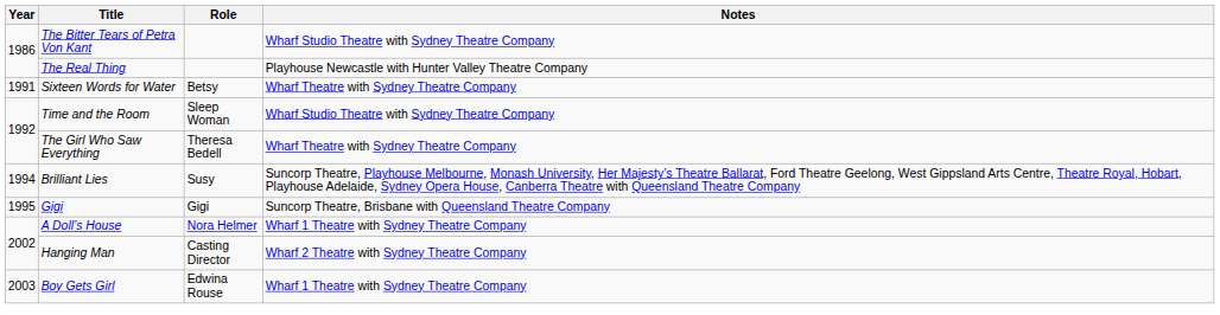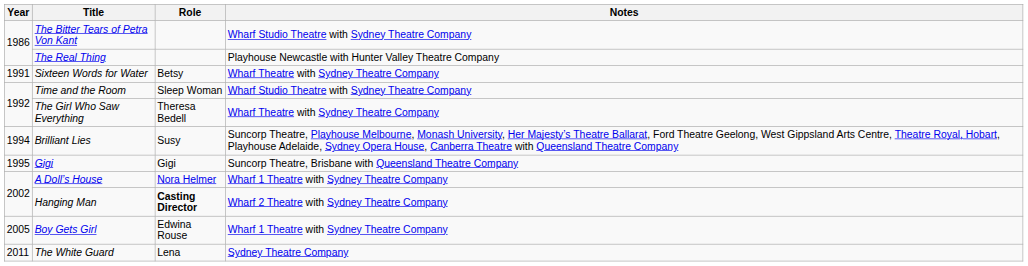 <table class="wikitable plainrowheaders sortable">
 <tr>
 <th>Year</th>
 <th>Title</th>
 <th>Role</th>
 <th>Notes</th>
 </tr>
 <tr>
 <td rowspan="2">1986</td>
 <td><em><a href='#'>The Bitter Tears of Petra Von Kant</a></em></td>
 <td></td>
 <td><a href='#'>Wharf Studio Theatre</a> with <a href='#'>Sydney Theatre Company</a></td>
 </tr>
 <tr>
 <td><em><a href='#'>The Real Thing</a></em></td>
 <td></td>
 <td>Playhouse Newcastle with Hunter Valley Theatre Company</td>
 </tr>
 <tr>
 <td>1991</td>
 <td><em>Sixteen Words for Water</em></td>
 <td>Betsy</td>
 <td><a href='#'>Wharf Theatre</a> with <a href='#'>Sydney Theatre Company</a></td>
 </tr>
 <tr>
 <td rowspan="2">1992</td>
 <td><em>Time and the Room</em></td>
 <td>Sleep Woman</td>
 <td><a href='#'>Wharf Studio Theatre</a> with <a href='#'>Sydney Theatre Company</a></td>
 </tr>
 <tr>
 <td><em>The Girl Who Saw Everything</em></td>
 <td>Theresa Bedell</td>
 <td><a href='#'>Wharf Theatre</a> with <a href='#'>Sydney Theatre Company</a></td>
 </tr>
 <tr>
 <td>1994</td>
 <td><em>Brilliant Lies</em></td>
 <td>Susy</td>
 <td>Suncorp Theatre, <a href='#'>Playhouse Melbourne</a>, <a href='#'>Monash University</a>, <a href='#'>Her Majesty’s Theatre Ballarat</a>, Ford Theatre Geelong, West Gippsland Arts Centre, <a href='#'>Theatre Royal, Hobart</a>, Playhouse Adelaide, <a href='#'>Sydney Opera House</a>, <a href='#'>Canberra Theatre</a> with <a href='#'>Queensland Theatre Company</a></td>
 </tr>
 <tr>
 <td>1995</td>
 <td><em><a href='#'>Gigi</a></em></td>
 <td>Gigi</td>
 <td>Suncorp Theatre, Brisbane with <a href='#'>Queensland Theatre Company</a></td>
 </tr>
 <tr>
 <td rowspan="2">2002</td>
 <td><em><a href='#'>A Doll’s House</a></em></td>
 <td><a href='#'>Nora Helmer</a></td>
 <td><a href='#'>Wharf 1 Theatre</a> with <a href='#'>Sydney Theatre Company</a></td>
 </tr>
 <tr>
 <td><em>Hanging Man</em></td>
-<td>Casting Director</td>
+<td><strong>Casting Director</strong></td>
 <td><a href='#'>Wharf 2 Theatre</a> with <a href='#'>Sydney Theatre Company</a></td>
 </tr>
 <tr>
-<td>2003</td>
+<td>2005</td>
 <td><em><a href='#'>Boy Gets Girl</a></em></td>
 <td>Edwina Rouse</td>
 <td><a href='#'>Wharf 1 Theatre</a> with <a href='#'>Sydney Theatre Company</a></td>
 </tr>
+<tr>
+<td>2011</td>
+<td><em>The White Guard</em></td>
+<td>Lena</td>
+<td><a href='#'>Sydney Theatre Company</a></td>
+</tr>
 </table>
